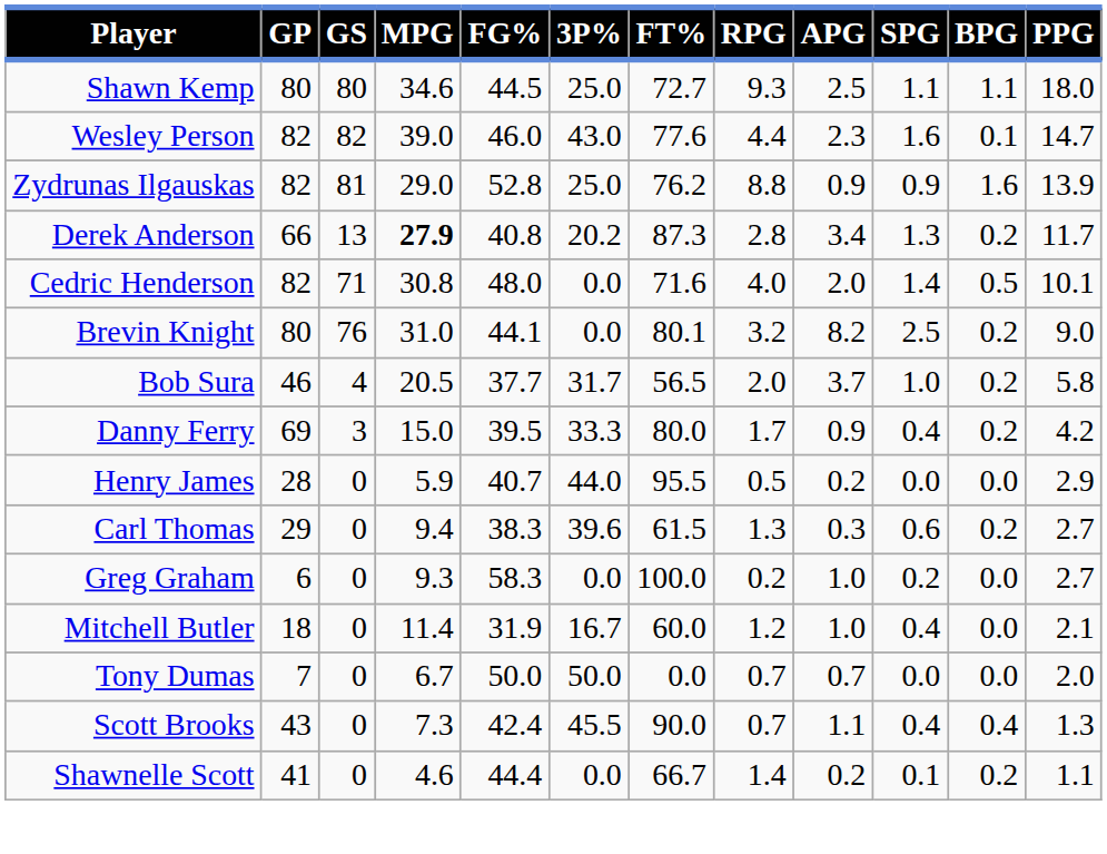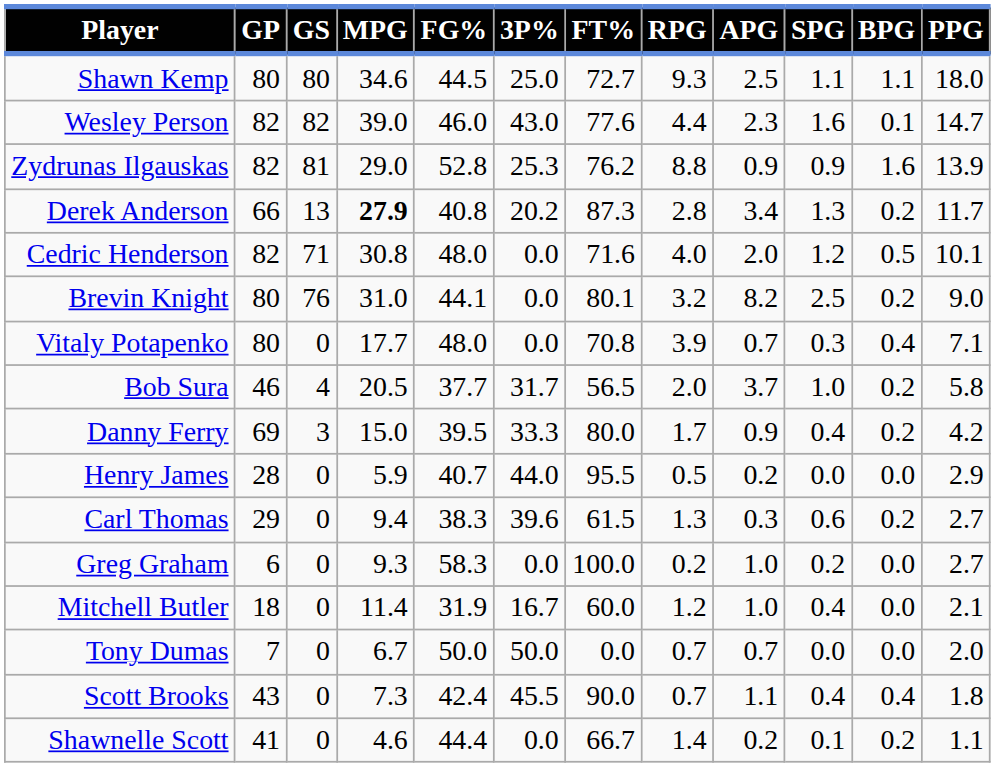 <table class="wikitable sortable" style="text-align:right;">
 <tr>
 <th style="background:#010101; color:#FFFFFF; border-top:#5C88DA 3px solid; border-bottom:#5C88DA 3px solid;">Player</th>
 <th style="background:#010101; color:#FFFFFF; border-top:#5C88DA 3px solid; border-bottom:#5C88DA 3px solid;">GP</th>
 <th style="background:#010101; color:#FFFFFF; border-top:#5C88DA 3px solid; border-bottom:#5C88DA 3px solid;">GS</th>
 <th style="background:#010101; color:#FFFFFF; border-top:#5C88DA 3px solid; border-bottom:#5C88DA 3px solid;">MPG</th>
 <th style="background:#010101; color:#FFFFFF; border-top:#5C88DA 3px solid; border-bottom:#5C88DA 3px solid;">FG%</th>
 <th style="background:#010101; color:#FFFFFF; border-top:#5C88DA 3px solid; border-bottom:#5C88DA 3px solid;">3P%</th>
 <th style="background:#010101; color:#FFFFFF; border-top:#5C88DA 3px solid; border-bottom:#5C88DA 3px solid;">FT%</th>
 <th style="background:#010101; color:#FFFFFF; border-top:#5C88DA 3px solid; border-bottom:#5C88DA 3px solid;">RPG</th>
 <th style="background:#010101; color:#FFFFFF; border-top:#5C88DA 3px solid; border-bottom:#5C88DA 3px solid;">APG</th>
 <th style="background:#010101; color:#FFFFFF; border-top:#5C88DA 3px solid; border-bottom:#5C88DA 3px solid;">SPG</th>
 <th style="background:#010101; color:#FFFFFF; border-top:#5C88DA 3px solid; border-bottom:#5C88DA 3px solid;">BPG</th>
 <th style="background:#010101; color:#FFFFFF; border-top:#5C88DA 3px solid; border-bottom:#5C88DA 3px solid;">PPG</th>
 </tr>
 <tr>
 <td><a href='#'>Shawn Kemp</a></td>
 <td>80</td>
 <td>80</td>
 <td>34.6</td>
 <td>44.5</td>
 <td>25.0</td>
 <td>72.7</td>
 <td>9.3</td>
 <td>2.5</td>
 <td>1.1</td>
 <td>1.1</td>
 <td>18.0</td>
 </tr>
 <tr>
 <td><a href='#'>Wesley Person</a></td>
 <td>82</td>
 <td>82</td>
 <td>39.0</td>
 <td>46.0</td>
 <td>43.0</td>
 <td>77.6</td>
 <td>4.4</td>
 <td>2.3</td>
 <td>1.6</td>
 <td>0.1</td>
 <td>14.7</td>
 </tr>
 <tr>
 <td><a href='#'>Zydrunas Ilgauskas</a></td>
 <td>82</td>
 <td>81</td>
 <td>29.0</td>
 <td>52.8</td>
-<td>25.0</td>
+<td>25.3</td>
 <td>76.2</td>
 <td>8.8</td>
 <td>0.9</td>
 <td>0.9</td>
 <td>1.6</td>
 <td>13.9</td>
 </tr>
 <tr>
 <td><a href='#'>Derek Anderson</a></td>
 <td>66</td>
 <td>13</td>
 <td><strong>27.9</strong></td>
 <td>40.8</td>
 <td>20.2</td>
 <td>87.3</td>
 <td>2.8</td>
 <td>3.4</td>
 <td>1.3</td>
 <td>0.2</td>
 <td>11.7</td>
 </tr>
 <tr>
 <td><a href='#'>Cedric Henderson</a></td>
 <td>82</td>
 <td>71</td>
 <td>30.8</td>
 <td>48.0</td>
 <td>0.0</td>
 <td>71.6</td>
 <td>4.0</td>
 <td>2.0</td>
-<td>1.4</td>
+<td>1.2</td>
 <td>0.5</td>
 <td>10.1</td>
 </tr>
 <tr>
 <td><a href='#'>Brevin Knight</a></td>
 <td>80</td>
 <td>76</td>
 <td>31.0</td>
 <td>44.1</td>
 <td>0.0</td>
 <td>80.1</td>
 <td>3.2</td>
 <td>8.2</td>
 <td>2.5</td>
 <td>0.2</td>
 <td>9.0</td>
+</tr>
+<tr>
+<td><a href='#'>Vitaly Potapenko</a></td>
+<td>80</td>
+<td>0</td>
+<td>17.7</td>
+<td>48.0</td>
+<td>0.0</td>
+<td>70.8</td>
+<td>3.9</td>
+<td>0.7</td>
+<td>0.3</td>
+<td>0.4</td>
+<td>7.1</td>
 </tr>
 <tr>
 <td><a href='#'>Bob Sura</a></td>
 <td>46</td>
 <td>4</td>
 <td>20.5</td>
 <td>37.7</td>
 <td>31.7</td>
 <td>56.5</td>
 <td>2.0</td>
 <td>3.7</td>
 <td>1.0</td>
 <td>0.2</td>
 <td>5.8</td>
 </tr>
 <tr>
 <td><a href='#'>Danny Ferry</a></td>
 <td>69</td>
 <td>3</td>
 <td>15.0</td>
 <td>39.5</td>
 <td>33.3</td>
 <td>80.0</td>
 <td>1.7</td>
 <td>0.9</td>
 <td>0.4</td>
 <td>0.2</td>
 <td>4.2</td>
 </tr>
 <tr>
 <td><a href='#'>Henry James</a></td>
 <td>28</td>
 <td>0</td>
 <td>5.9</td>
 <td>40.7</td>
 <td>44.0</td>
 <td>95.5</td>
 <td>0.5</td>
 <td>0.2</td>
 <td>0.0</td>
 <td>0.0</td>
 <td>2.9</td>
 </tr>
 <tr>
 <td><a href='#'>Carl Thomas</a></td>
 <td>29</td>
 <td>0</td>
 <td>9.4</td>
 <td>38.3</td>
 <td>39.6</td>
 <td>61.5</td>
 <td>1.3</td>
 <td>0.3</td>
 <td>0.6</td>
 <td>0.2</td>
 <td>2.7</td>
 </tr>
 <tr>
 <td><a href='#'>Greg Graham</a></td>
 <td>6</td>
 <td>0</td>
 <td>9.3</td>
 <td>58.3</td>
 <td>0.0</td>
 <td>100.0</td>
 <td>0.2</td>
 <td>1.0</td>
 <td>0.2</td>
 <td>0.0</td>
 <td>2.7</td>
 </tr>
 <tr>
 <td><a href='#'>Mitchell Butler</a></td>
 <td>18</td>
 <td>0</td>
 <td>11.4</td>
 <td>31.9</td>
 <td>16.7</td>
 <td>60.0</td>
 <td>1.2</td>
 <td>1.0</td>
 <td>0.4</td>
 <td>0.0</td>
 <td>2.1</td>
 </tr>
 <tr>
 <td><a href='#'>Tony Dumas</a></td>
 <td>7</td>
 <td>0</td>
 <td>6.7</td>
 <td>50.0</td>
 <td>50.0</td>
 <td>0.0</td>
 <td>0.7</td>
 <td>0.7</td>
 <td>0.0</td>
 <td>0.0</td>
 <td>2.0</td>
 </tr>
 <tr>
 <td><a href='#'>Scott Brooks</a></td>
 <td>43</td>
 <td>0</td>
 <td>7.3</td>
 <td>42.4</td>
 <td>45.5</td>
 <td>90.0</td>
 <td>0.7</td>
 <td>1.1</td>
 <td>0.4</td>
 <td>0.4</td>
-<td>1.3</td>
+<td>1.8</td>
 </tr>
 <tr>
 <td><a href='#'>Shawnelle Scott</a></td>
 <td>41</td>
 <td>0</td>
 <td>4.6</td>
 <td>44.4</td>
 <td>0.0</td>
 <td>66.7</td>
 <td>1.4</td>
 <td>0.2</td>
 <td>0.1</td>
 <td>0.2</td>
 <td>1.1</td>
 </tr>
 </table>
